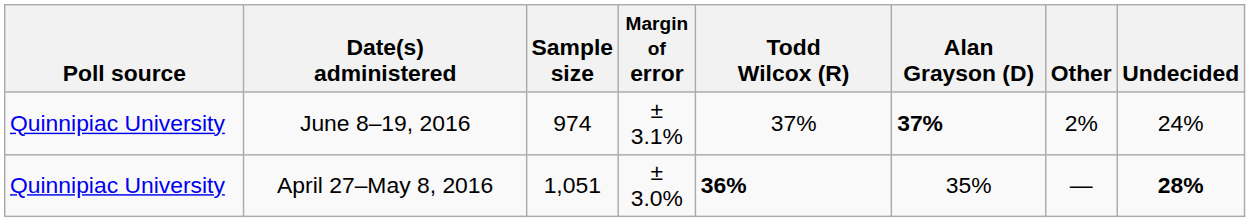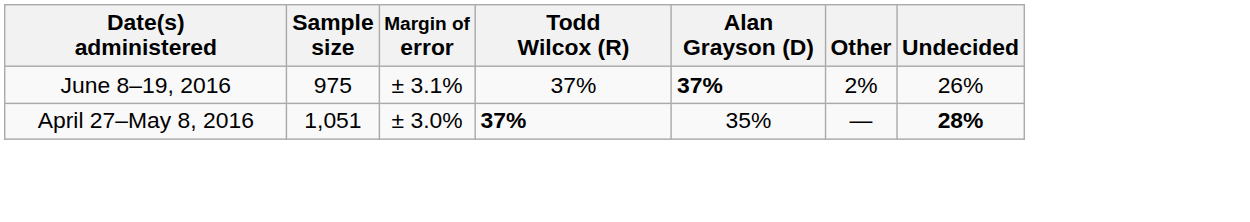 <table class="wikitable">
 <tr valign= bottom>
-<th style="width:160px;">Poll source</th>
 <th style="width:190px;">Date(s)<br>administered</th>
 <th class=small>Sample<br>size</th>
 <th><small>Margin of</small><br>error</th>
 <th style="width:130px;">Todd<br>Wilcox (R)</th>
 <th style="width:100px;">Alan<br>Grayson (D)</th>
 <th>Other</th>
 <th>Undecided</th>
 </tr>
 <tr>
-<td><a href='#'>Quinnipiac University</a></td>
 <td align=center>June 8–19, 2016</td>
-<td align=center>974</td>
+<td align=center>975</td>
 <td align=center>± 3.1%</td>
 <td align=center>37%</td>
 <td><strong>37%</strong></td>
 <td align=center>2%</td>
-<td align=center>24%</td>
+<td align=center>26%</td>
 </tr>
 <tr>
-<td><a href='#'>Quinnipiac University</a></td>
 <td align=center>April 27–May 8, 2016</td>
 <td align=center>1,051</td>
 <td align=center>± 3.0%</td>
-<td><strong>36%</strong></td>
+<td><strong>37%</strong></td>
 <td align=center>35%</td>
 <td align=center>—</td>
 <td align=center><strong>28%</strong></td>
 </tr>
 </table>
